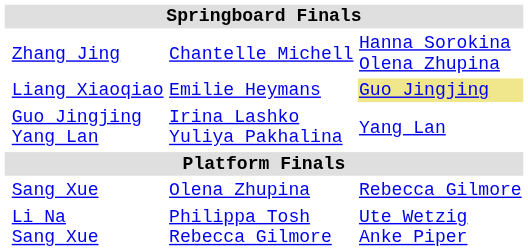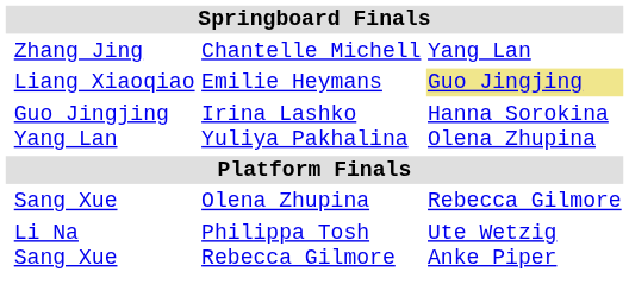 <table>
 <tr bgcolor="DFDFDF">
 <td colspan="4" align="center"><strong>Springboard Finals</strong></td>
 </tr>
 <tr>
 <th scope=row style="text-align:left"></th>
 <td><a href='#'>Zhang Jing</a><br><small></small></td>
 <td><a href='#'>Chantelle Michell</a><br><small></small></td>
-<td><a href='#'>Hanna Sorokina</a><br><a href='#'>Olena Zhupina</a><br><small></small></td>
+<td><a href='#'>Yang Lan</a><br><small></small></td>
 </tr>
 <tr>
 <th scope=row style="text-align:left"></th>
 <td><a href='#'>Liang Xiaoqiao</a><br><small></small></td>
 <td><a href='#'>Emilie Heymans</a><br><small></small></td>
 <td style="background: khaki;"><a href='#'>Guo Jingjing</a><br><small></small></td>
 </tr>
 <tr>
 <th scope=row style="text-align:left"></th>
 <td><a href='#'>Guo Jingjing</a><br><a href='#'>Yang Lan</a><br><small></small></td>
 <td><a href='#'>Irina Lashko</a><br><a href='#'>Yuliya Pakhalina</a><br><small></small></td>
-<td><a href='#'>Yang Lan</a><br><small></small></td>
+<td><a href='#'>Hanna Sorokina</a><br><a href='#'>Olena Zhupina</a><br><small></small></td>
 </tr>
 <tr bgcolor="DFDFDF">
 <td colspan="4" align="center"><strong>Platform Finals</strong></td>
 </tr>
 <tr>
 <th scope=row style="text-align:left"></th>
 <td><a href='#'>Sang Xue</a><br><small></small></td>
 <td><a href='#'>Olena Zhupina</a><br><small></small></td>
 <td><a href='#'>Rebecca Gilmore</a><br><small></small></td>
 </tr>
 <tr>
 <th scope=row style="text-align:left"></th>
 <td><a href='#'>Li Na</a><br><a href='#'>Sang Xue</a><br><small></small></td>
 <td><a href='#'>Philippa Tosh</a><br><a href='#'>Rebecca Gilmore</a><br><small></small></td>
 <td><a href='#'>Ute Wetzig</a><br><a href='#'>Anke Piper</a><br><small></small></td>
 </tr>
 </table>
